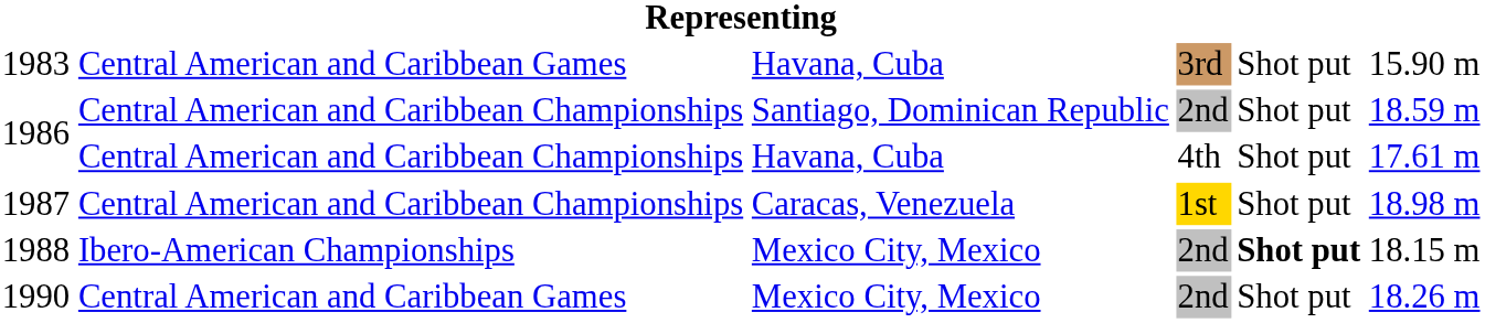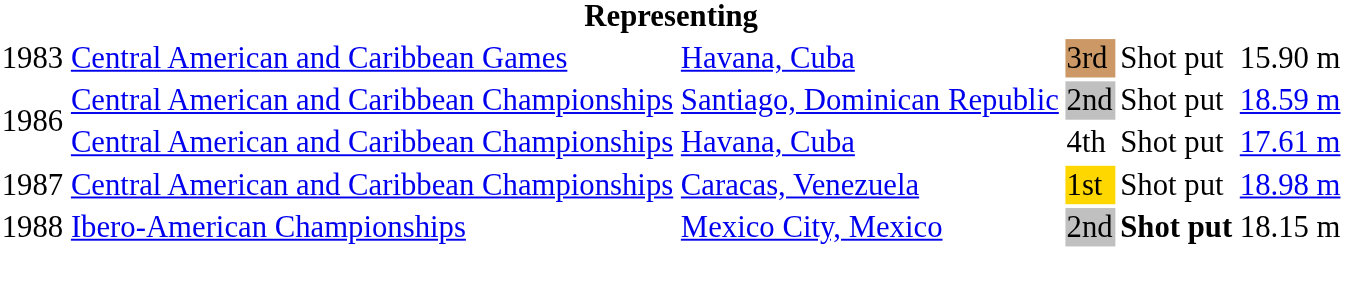 <table>
 <tr>
 <th colspan="6">Representing </th>
 </tr>
 <tr>
 <td>1983</td>
 <td><a href='#'>Central American and Caribbean Games</a></td>
 <td><a href='#'>Havana, Cuba</a></td>
 <td bgcolor=cc9966>3rd</td>
 <td>Shot put</td>
 <td>15.90 m</td>
 </tr>
 <tr>
 <td rowspan=2>1986</td>
 <td><a href='#'>Central American and Caribbean Championships</a></td>
 <td><a href='#'>Santiago, Dominican Republic</a></td>
 <td bgcolor=silver>2nd</td>
 <td>Shot put</td>
 <td><a href='#'>18.59 m</a></td>
 </tr>
 <tr>
 <td><a href='#'>Central American and Caribbean Championships</a></td>
 <td><a href='#'>Havana, Cuba</a></td>
 <td>4th</td>
 <td>Shot put</td>
 <td><a href='#'>17.61 m</a></td>
 </tr>
 <tr>
 <td>1987</td>
 <td><a href='#'>Central American and Caribbean Championships</a></td>
 <td><a href='#'>Caracas, Venezuela</a></td>
 <td bgcolor=gold>1st</td>
 <td>Shot put</td>
 <td><a href='#'>18.98 m</a></td>
 </tr>
 <tr>
 <td>1988</td>
 <td><a href='#'>Ibero-American Championships</a></td>
 <td><a href='#'>Mexico City, Mexico</a></td>
 <td bgcolor=silver>2nd</td>
 <td><strong>Shot put</strong></td>
 <td>18.15 m</td>
 </tr>
-<tr>
-<td>1990</td>
-<td><a href='#'>Central American and Caribbean Games</a></td>
-<td><a href='#'>Mexico City, Mexico</a></td>
-<td bgcolor=silver>2nd</td>
-<td>Shot put</td>
-<td><a href='#'>18.26 m</a></td>
-</tr>
 </table>
